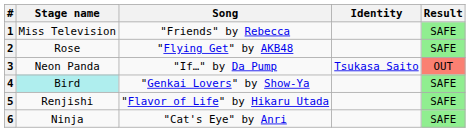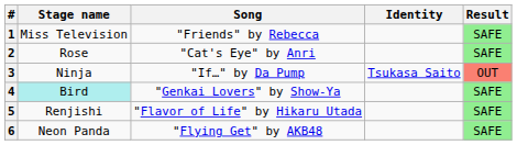 <table class="wikitable plainrowheaders" style="text-align: center;">
 <tr>
 <th>#</th>
 <th>Stage name</th>
 <th>Song</th>
 <th>Identity</th>
 <th>Result</th>
 </tr>
 <tr>
 <th>1</th>
 <td>Miss Television</td>
 <td>"Friends" by <a href='#'>Rebecca</a></td>
 <td></td>
 <td bgcolor="lightgreen">SAFE</td>
 </tr>
 <tr>
 <th>2</th>
 <td>Rose</td>
-<td>"<a href='#'>Flying Get</a>" by <a href='#'>AKB48</a></td>
+<td>"Cat's Eye" by <a href='#'>Anri</a></td>
 <td></td>
 <td bgcolor="lightgreen">SAFE</td>
 </tr>
 <tr>
 <th>3</th>
-<td>Neon Panda</td>
+<td>Ninja</td>
 <td>"If…" by <a href='#'>Da Pump</a></td>
 <td><a href='#'>Tsukasa Saito</a></td>
 <td bgcolor=salmon>OUT</td>
 </tr>
 <tr>
 <th>4</th>
 <td style="background: paleturquoise;">Bird</td>
 <td>"<a href='#'>Genkai Lovers</a>" by <a href='#'>Show-Ya</a></td>
 <td></td>
 <td bgcolor="lightgreen">SAFE</td>
 </tr>
 <tr>
 <th>5</th>
 <td>Renjishi</td>
 <td>"<a href='#'>Flavor of Life</a>" by <a href='#'>Hikaru Utada</a></td>
 <td></td>
 <td bgcolor="lightgreen">SAFE</td>
 </tr>
 <tr>
 <th>6</th>
-<td>Ninja</td>
-<td>"Cat's Eye" by <a href='#'>Anri</a></td>
+<td>Neon Panda</td>
+<td>"<a href='#'>Flying Get</a>" by <a href='#'>AKB48</a></td>
 <td></td>
 <td bgcolor="lightgreen">SAFE</td>
 </tr>
 </table>
